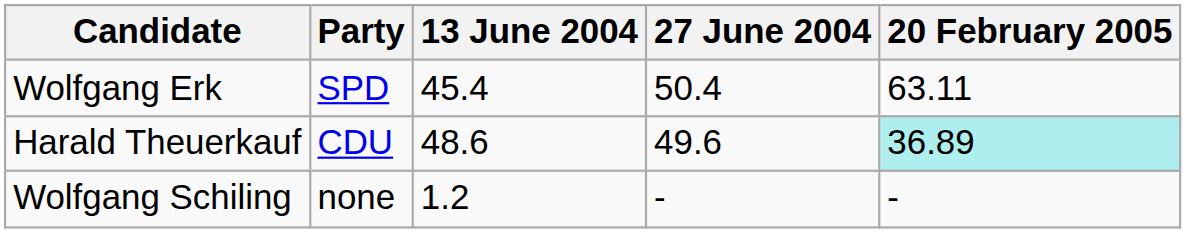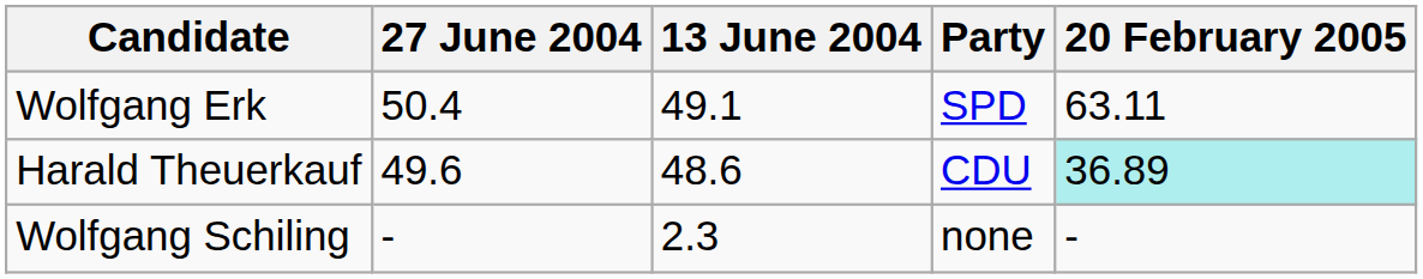 <table class="wikitable">
 <tr>
 <th>Candidate</th>
+<th>27 June 2004</th>
+<th>13 June 2004</th>
 <th>Party</th>
-<th>13 June 2004</th>
-<th>27 June 2004</th>
 <th>20 February 2005</th>
 </tr>
 <tr>
 <td>Wolfgang Erk</td>
+<td>50.4</td>
+<td>49.1</td>
 <td><a href='#'>SPD</a></td>
-<td>45.4</td>
-<td>50.4</td>
 <td>63.11</td>
 </tr>
 <tr>
 <td>Harald Theuerkauf</td>
+<td>49.6</td>
+<td>48.6</td>
 <td><a href='#'>CDU</a></td>
-<td>48.6</td>
-<td>49.6</td>
 <td style="background: paleturquoise;">36.89</td>
 </tr>
 <tr>
 <td>Wolfgang Schiling</td>
+<td>-</td>
+<td>2.3</td>
 <td>none</td>
-<td>1.2</td>
-<td>-</td>
 <td>-</td>
 </tr>
 </table>
